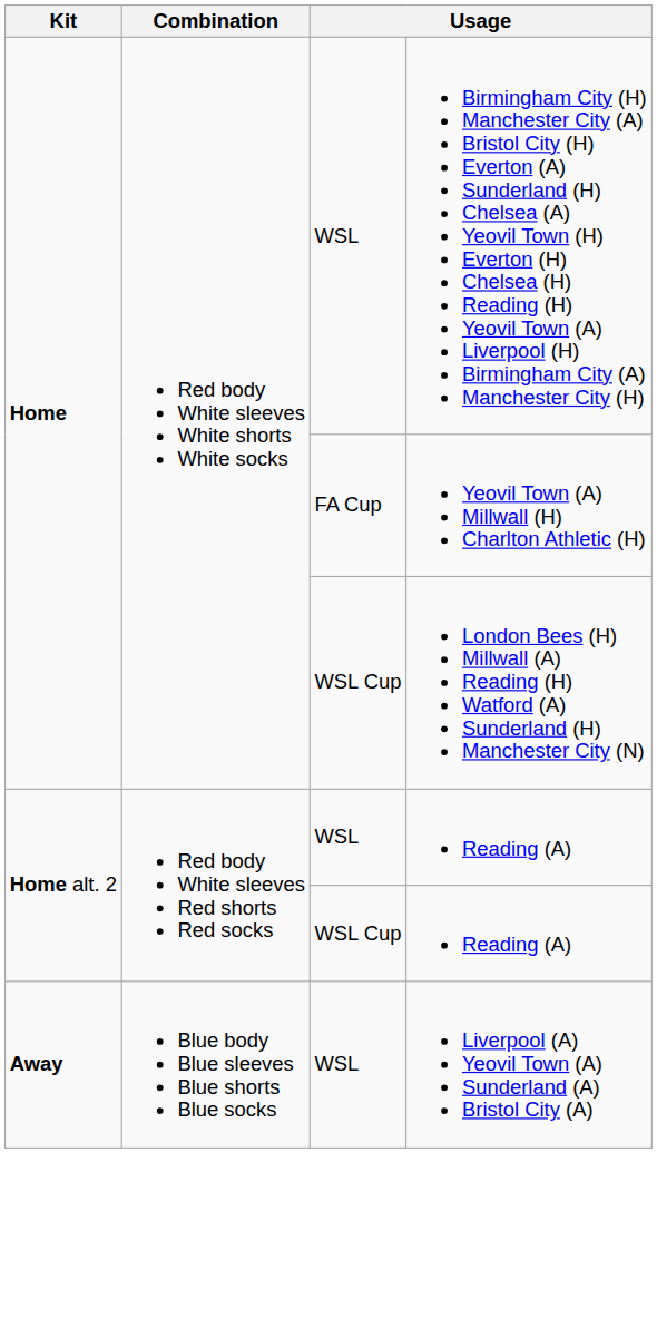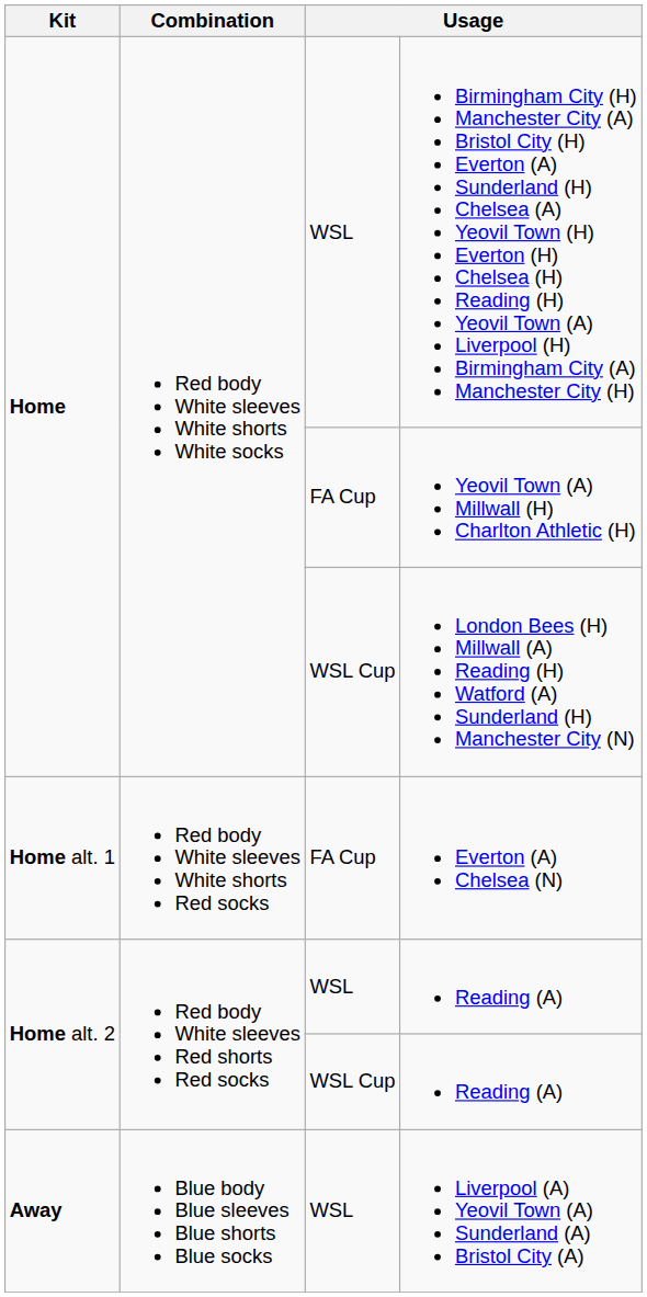 <table class="wikitable">
 <tr>
 <th>Kit</th>
 <th>Combination</th>
 <th colspan="2">Usage</th>
 </tr>
 <tr>
 <td rowspan="3"><strong>Home</strong></td>
 <td rowspan="3"><br><ul><li>Red body</li><li>White sleeves</li><li>White shorts</li><li>White socks</li></ul></td>
 <td>WSL</td>
 <td><br><ul><li><a href='#'>Birmingham City</a> (H)</li><li><a href='#'>Manchester City</a> (A)</li><li><a href='#'>Bristol City</a> (H)</li><li><a href='#'>Everton</a> (A)</li><li><a href='#'>Sunderland</a> (H)</li><li><a href='#'>Chelsea</a> (A)</li><li><a href='#'>Yeovil Town</a> (H)</li><li><a href='#'>Everton</a> (H)</li><li><a href='#'>Chelsea</a> (H)</li><li><a href='#'>Reading</a> (H)</li><li><a href='#'>Yeovil Town</a> (A)</li><li><a href='#'>Liverpool</a> (H)</li><li><a href='#'>Birmingham City</a> (A)</li><li><a href='#'>Manchester City</a> (H)</li></ul></td>
 </tr>
 <tr>
 <td>FA Cup</td>
 <td><br><ul><li><a href='#'>Yeovil Town</a> (A)</li><li><a href='#'>Millwall</a> (H)</li><li><a href='#'>Charlton Athletic</a> (H)</li></ul></td>
 </tr>
 <tr>
 <td>WSL Cup</td>
 <td><br><ul><li><a href='#'>London Bees</a> (H)</li><li><a href='#'>Millwall</a> (A)</li><li><a href='#'>Reading</a> (H)</li><li><a href='#'>Watford</a> (A)</li><li><a href='#'>Sunderland</a> (H)</li><li><a href='#'>Manchester City</a> (N)</li></ul></td>
 </tr>
 <tr>
+<td><strong>Home</strong> alt. 1</td>
+<td><br><ul><li>Red body</li><li>White sleeves</li><li>White shorts</li><li>Red socks</li></ul></td>
+<td>FA Cup</td>
+<td><br><ul><li><a href='#'>Everton</a> (A)</li><li><a href='#'>Chelsea</a> (N)</li></ul></td>
+</tr>
+<tr>
 <td rowspan="2"><strong>Home</strong> alt. 2</td>
 <td rowspan="2"><br><ul><li>Red body</li><li>White sleeves</li><li>Red shorts</li><li>Red socks</li></ul></td>
 <td>WSL</td>
 <td><br><ul><li><a href='#'>Reading</a> (A)</li></ul></td>
 </tr>
 <tr>
 <td>WSL Cup</td>
 <td><br><ul><li><a href='#'>Reading</a> (A)</li></ul></td>
 </tr>
 <tr>
 <td><strong>Away</strong></td>
 <td><br><ul><li>Blue body</li><li>Blue sleeves</li><li>Blue shorts</li><li>Blue socks</li></ul></td>
 <td>WSL</td>
 <td><br><ul><li><a href='#'>Liverpool</a> (A)</li><li><a href='#'>Yeovil Town</a> (A)</li><li><a href='#'>Sunderland</a> (A)</li><li><a href='#'>Bristol City</a> (A)</li></ul></td>
 </tr>
 </table>
